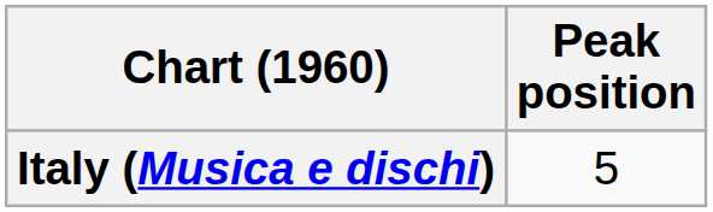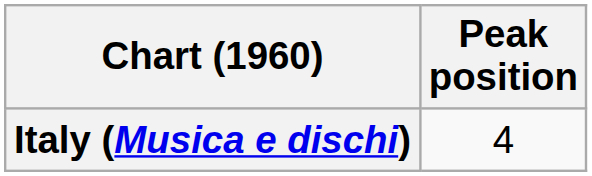 <table class="wikitable plainrowheaders" style="text-align:center">
 <tr>
 <th scope="col">Chart (1960)</th>
 <th scope="col">Peak<br>position</th>
 </tr>
 <tr>
 <th scope="row">Italy (<em><a href='#'>Musica e dischi</a></em>)</th>
-<td>5</td>
+<td>4</td>
 </tr>
 </table>
